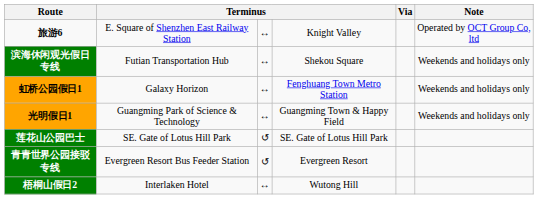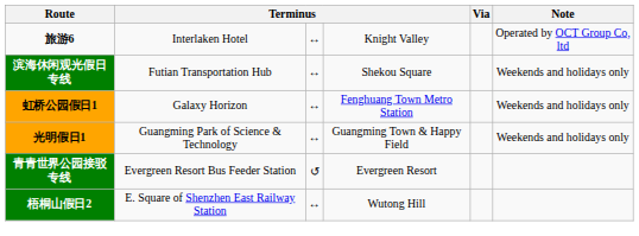 <table class="wikitable" style="text-align: center;">
 <tr>
 <th>Route</th>
 <th colspan="3">Terminus</th>
 <th>Via</th>
 <th>Note</th>
 </tr>
 <tr>
 <td><strong>旅游6</strong></td>
-<td>E. Square of <a href='#'>Shenzhen East Railway Station</a></td>
+<td>Interlaken Hotel</td>
 <td>↔</td>
 <td>Knight Valley</td>
 <td></td>
 <td>Operated by <a href='#'>OCT Group Co, ltd</a></td>
 </tr>
 <tr>
 <td style="background:green;color:white"><strong>滨海休闲观光假日专线</strong></td>
 <td>Futian Transportation Hub</td>
 <td>↔</td>
 <td>Shekou Square</td>
 <td></td>
 <td>Weekends and holidays only</td>
 </tr>
 <tr>
 <td style="background:orange;color:black"><strong>虹桥公园假日1</strong></td>
 <td>Galaxy Horizon</td>
 <td>↔</td>
 <td><a href='#'>Fenghuang Town Metro Station</a></td>
 <td></td>
 <td>Weekends and holidays only</td>
 </tr>
 <tr>
 <td style="background:orange;color:black"><strong>光明假日1</strong></td>
 <td>Guangming Park of Science & Technology</td>
 <td>↔</td>
 <td>Guangming Town & Happy Field</td>
 <td></td>
 <td>Weekends and holidays only</td>
 </tr>
 <tr>
-<td style="background:green;color:white"><strong>莲花山公园巴士</strong></td>
-<td>SE. Gate of Lotus Hill Park</td>
-<td>↺</td>
-<td>SE. Gate of Lotus Hill Park</td>
-<td></td>
-<td></td>
-</tr>
-<tr>
 <td style="background:green;color:white"><strong>青青世界公园接驳专线</strong></td>
 <td>Evergreen Resort Bus Feeder Station</td>
 <td>↺</td>
 <td>Evergreen Resort</td>
 <td></td>
 <td></td>
 </tr>
 <tr>
 <td style="background:green;color:white"><strong>梧桐山假日2</strong></td>
-<td>Interlaken Hotel</td>
+<td>E. Square of <a href='#'>Shenzhen East Railway Station</a></td>
 <td>↔</td>
 <td>Wutong Hill</td>
 <td></td>
 <td></td>
 </tr>
 </table>
